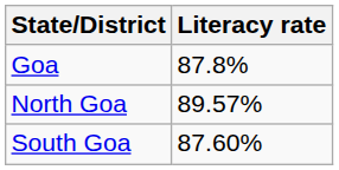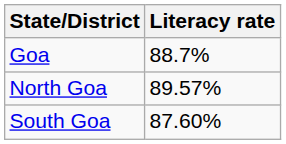 <table class="wikitable">
 <tr>
 <th>State/District</th>
 <th>Literacy rate</th>
 </tr>
 <tr>
 <td><a href='#'>Goa</a></td>
-<td>87.8%</td>
+<td>88.7%</td>
 </tr>
 <tr>
 <td><a href='#'>North Goa</a></td>
 <td>89.57%</td>
 </tr>
 <tr>
 <td><a href='#'>South Goa</a></td>
 <td>87.60%</td>
 </tr>
 </table>
